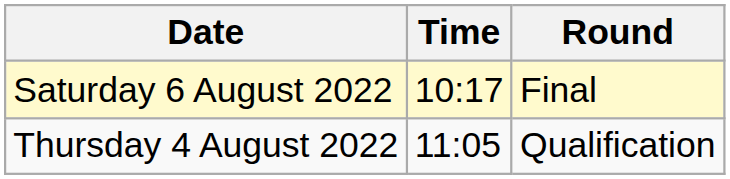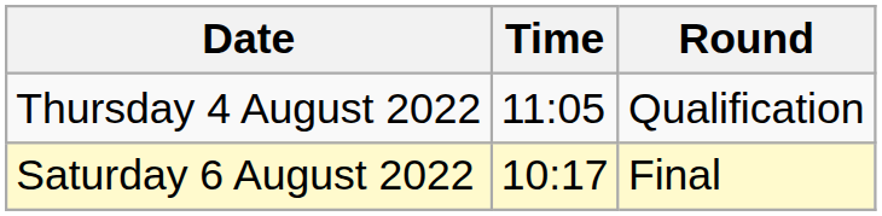 <table class="wikitable">
 <tr>
 <th>Date</th>
 <th>Time</th>
 <th>Round</th>
 </tr>
 <tr>
+<td>Thursday 4 August 2022</td>
+<td>11:05</td>
+<td>Qualification</td>
+</tr>
+<tr>
 <td style=background:lemonchiffon>Saturday 6 August 2022</td>
 <td style=background:lemonchiffon>10:17</td>
 <td style=background:lemonchiffon>Final</td>
 </tr>
-<tr>
-<td>Thursday 4 August 2022</td>
-<td>11:05</td>
-<td>Qualification</td>
-</tr>
 </table>
